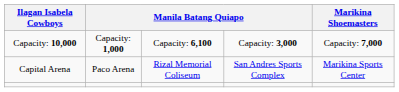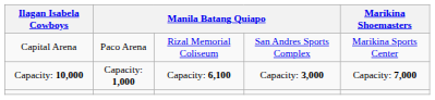 <table class="wikitable" style="font-size: 90%; text-align:center">
 <tr>
 <th><a href='#'>Ilagan Isabela Cowboys</a></th>
 <th colspan=3><a href='#'>Manila Batang Quiapo</a></th>
 <th><a href='#'>Marikina Shoemasters</a></th>
+</tr>
+<tr>
+<td>Capital Arena <br> </td>
+<td>Paco Arena <br> </td>
+<td><a href='#'>Rizal Memorial Coliseum</a> <br> </td>
+<td><a href='#'>San Andres Sports Complex</a> <br> </td>
+<td><a href='#'>Marikina Sports Center</a> <br> </td>
 </tr>
 <tr>
 <td>Capacity: <strong>10,000</strong></td>
 <td>Capacity: <strong>1,000</strong></td>
 <td>Capacity: <strong>6,100</strong></td>
 <td>Capacity: <strong>3,000</strong></td>
 <td>Capacity: <strong>7,000</strong></td>
 </tr>
 <tr>
-<td>Capital Arena <br> </td>
-<td>Paco Arena <br> </td>
-<td><a href='#'>Rizal Memorial Coliseum</a> <br> </td>
-<td><a href='#'>San Andres Sports Complex</a> <br> </td>
-<td><a href='#'>Marikina Sports Center</a> <br> </td>
-</tr>
-<tr>
 <td></td>
 <td></td>
 <td></td>
 <td></td>
 <td></td>
 </tr>
 </table>
